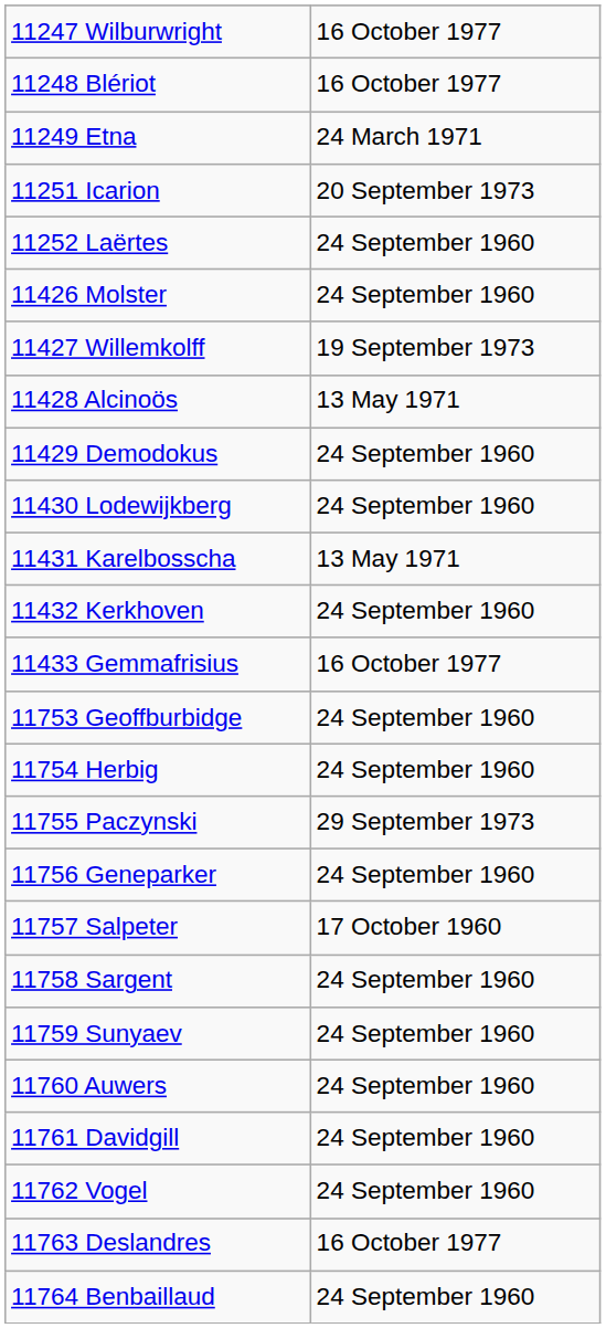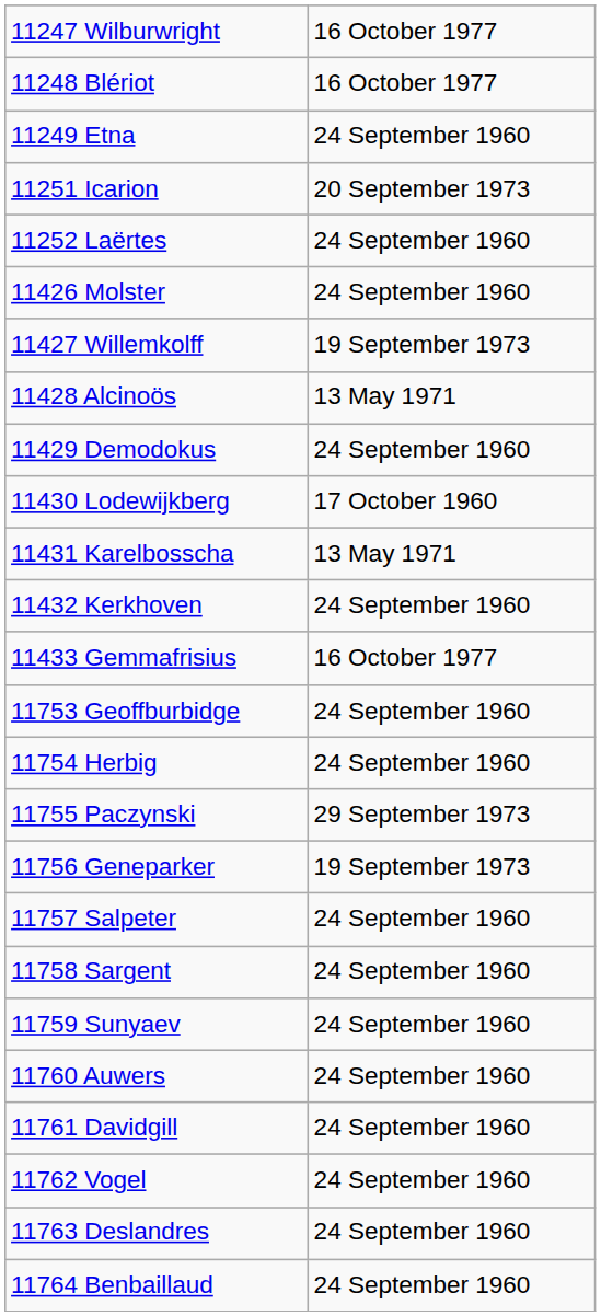 <table class="wikitable" style="font-size: 89%; float: left; width: 24em; margin-right: 1em; line-height: 1.65em">
 <tr>
 <td><a href='#'>11247 Wilburwright</a></td>
 <td>16 October 1977</td>
 </tr>
 <tr>
 <td><a href='#'>11248 Blériot</a></td>
 <td>16 October 1977</td>
 </tr>
 <tr>
 <td><a href='#'>11249 Etna</a></td>
-<td>24 March 1971</td>
+<td>24 September 1960</td>
 </tr>
 <tr>
 <td><a href='#'>11251 Icarion</a></td>
 <td>20 September 1973</td>
 </tr>
 <tr>
 <td><a href='#'>11252 Laërtes</a></td>
 <td>24 September 1960</td>
 </tr>
 <tr>
 <td><a href='#'>11426 Molster</a></td>
 <td>24 September 1960</td>
 </tr>
 <tr>
 <td><a href='#'>11427 Willemkolff</a></td>
 <td>19 September 1973</td>
 </tr>
 <tr>
 <td><a href='#'>11428 Alcinoös</a></td>
 <td>13 May 1971</td>
 </tr>
 <tr>
 <td><a href='#'>11429 Demodokus</a></td>
 <td>24 September 1960</td>
 </tr>
 <tr>
 <td><a href='#'>11430 Lodewijkberg</a></td>
-<td>24 September 1960</td>
+<td>17 October 1960</td>
 </tr>
 <tr>
 <td><a href='#'>11431 Karelbosscha</a></td>
 <td>13 May 1971</td>
 </tr>
 <tr>
 <td><a href='#'>11432 Kerkhoven</a></td>
 <td>24 September 1960</td>
 </tr>
 <tr>
 <td><a href='#'>11433 Gemmafrisius</a></td>
 <td>16 October 1977</td>
 </tr>
 <tr>
 <td><a href='#'>11753 Geoffburbidge</a></td>
 <td>24 September 1960</td>
 </tr>
 <tr>
 <td><a href='#'>11754 Herbig</a></td>
 <td>24 September 1960</td>
 </tr>
 <tr>
 <td><a href='#'>11755 Paczynski</a></td>
 <td>29 September 1973</td>
 </tr>
 <tr>
 <td><a href='#'>11756 Geneparker</a></td>
-<td>24 September 1960</td>
+<td>19 September 1973</td>
 </tr>
 <tr>
 <td><a href='#'>11757 Salpeter</a></td>
-<td>17 October 1960</td>
+<td>24 September 1960</td>
 </tr>
 <tr>
 <td><a href='#'>11758 Sargent</a></td>
 <td>24 September 1960</td>
 </tr>
 <tr>
 <td><a href='#'>11759 Sunyaev</a></td>
 <td>24 September 1960</td>
 </tr>
 <tr>
 <td><a href='#'>11760 Auwers</a></td>
 <td>24 September 1960</td>
 </tr>
 <tr>
 <td><a href='#'>11761 Davidgill</a></td>
 <td>24 September 1960</td>
 </tr>
 <tr>
 <td><a href='#'>11762 Vogel</a></td>
 <td>24 September 1960</td>
 </tr>
 <tr>
 <td><a href='#'>11763 Deslandres</a></td>
-<td>16 October 1977</td>
+<td>24 September 1960</td>
 </tr>
 <tr>
 <td><a href='#'>11764 Benbaillaud</a></td>
 <td>24 September 1960</td>
 </tr>
 </table>
